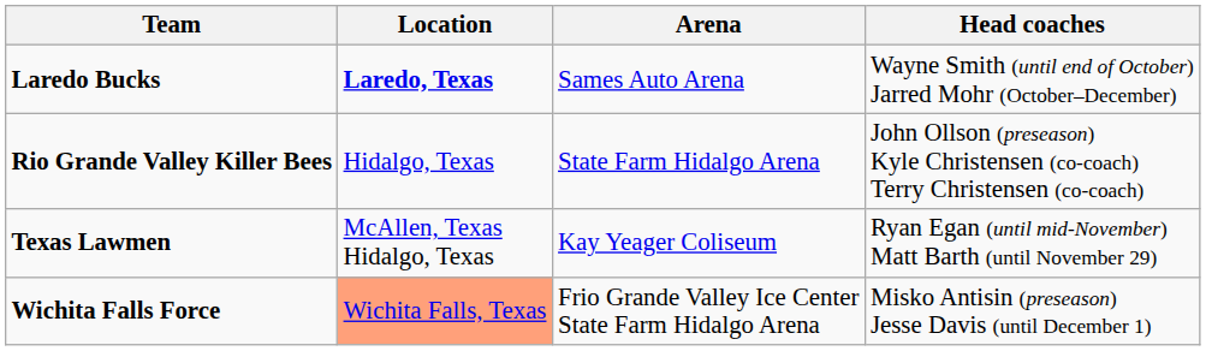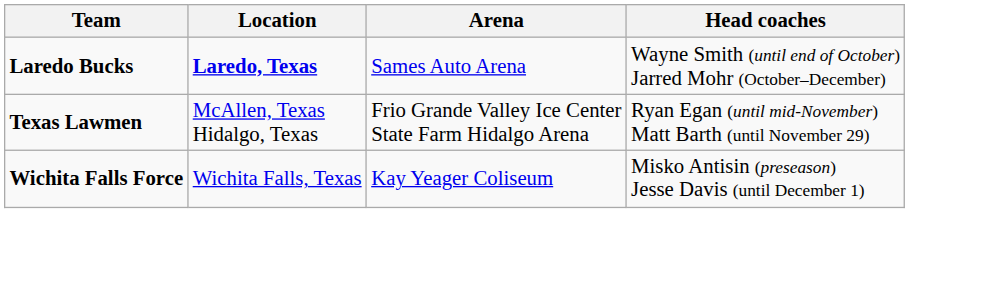 <table class="wikitable" style="text-align:left">
 <tr>
 <th>Team</th>
 <th>Location</th>
 <th>Arena</th>
 <th>Head coaches</th>
 </tr>
 <tr>
 <td><strong>Laredo Bucks</strong></td>
 <td><strong><a href='#'>Laredo, Texas</a></strong></td>
 <td><a href='#'>Sames Auto Arena</a></td>
 <td>Wayne Smith <small>(<em>until end of October</em>)</small><br>Jarred Mohr <small>(October–December)</small></td>
 </tr>
 <tr>
-<td><strong>Rio Grande Valley Killer Bees</strong></td>
-<td><a href='#'>Hidalgo, Texas</a></td>
-<td><a href='#'>State Farm Hidalgo Arena</a></td>
-<td>John Ollson <small>(<em>preseason</em>)</small><br>Kyle Christensen <small>(co-coach)</small><br>Terry Christensen <small>(co-coach)</small></td>
-</tr>
-<tr>
 <td><strong>Texas Lawmen</strong></td>
 <td><a href='#'>McAllen, Texas</a><br>Hidalgo, Texas</td>
-<td><a href='#'>Kay Yeager Coliseum</a></td>
+<td>Frio Grande Valley Ice Center<br>State Farm Hidalgo Arena</td>
 <td>Ryan Egan <small>(<em>until mid-November</em>)</small><br>Matt Barth <small>(until November 29)</small></td>
 </tr>
 <tr>
 <td><strong>Wichita Falls Force</strong></td>
-<td style="background: lightsalmon;"><a href='#'>Wichita Falls, Texas</a></td>
-<td>Frio Grande Valley Ice Center<br>State Farm Hidalgo Arena</td>
+<td><a href='#'>Wichita Falls, Texas</a></td>
+<td><a href='#'>Kay Yeager Coliseum</a></td>
 <td>Misko Antisin <small>(<em>preseason</em>)</small><br>Jesse Davis <small>(until December 1)</small></td>
 </tr>
 </table>
